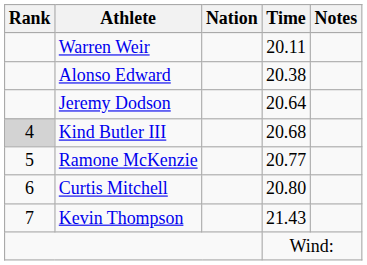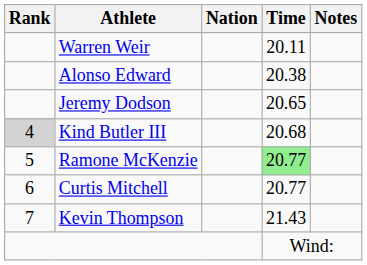 <table class="wikitable mw-datatable sortable" style="text-align:center;">
 <tr>
 <th>Rank</th>
 <th>Athlete</th>
 <th>Nation</th>
 <th>Time</th>
 <th>Notes</th>
 </tr>
 <tr>
 <td></td>
 <td align=left><a href='#'>Warren Weir</a></td>
 <td align=left></td>
 <td>20.11</td>
 <td></td>
 </tr>
 <tr>
 <td></td>
 <td align=left><a href='#'>Alonso Edward</a></td>
 <td align=left></td>
 <td>20.38</td>
 <td></td>
 </tr>
 <tr>
 <td></td>
 <td align=left><a href='#'>Jeremy Dodson</a></td>
 <td align=left></td>
-<td>20.64</td>
+<td>20.65</td>
 <td></td>
 </tr>
 <tr>
 <td style="background: lightgrey;">4</td>
 <td align=left><a href='#'>Kind Butler III</a></td>
 <td align=left></td>
 <td>20.68</td>
 <td></td>
 </tr>
 <tr>
 <td>5</td>
 <td align=left><a href='#'>Ramone McKenzie</a></td>
 <td align=left></td>
-<td>20.77</td>
+<td style="background: lightgreen;">20.77</td>
 <td></td>
 </tr>
 <tr>
 <td>6</td>
 <td align=left><a href='#'>Curtis Mitchell</a></td>
 <td align=left></td>
-<td>20.80</td>
+<td>20.77</td>
 <td></td>
 </tr>
 <tr>
 <td>7</td>
 <td align=left><a href='#'>Kevin Thompson</a></td>
 <td align=left></td>
 <td>21.43</td>
 <td></td>
 </tr>
 <tr class="sortbottom">
 <td colspan=3></td>
 <td colspan=2>Wind: </td>
 </tr>
 </table>
